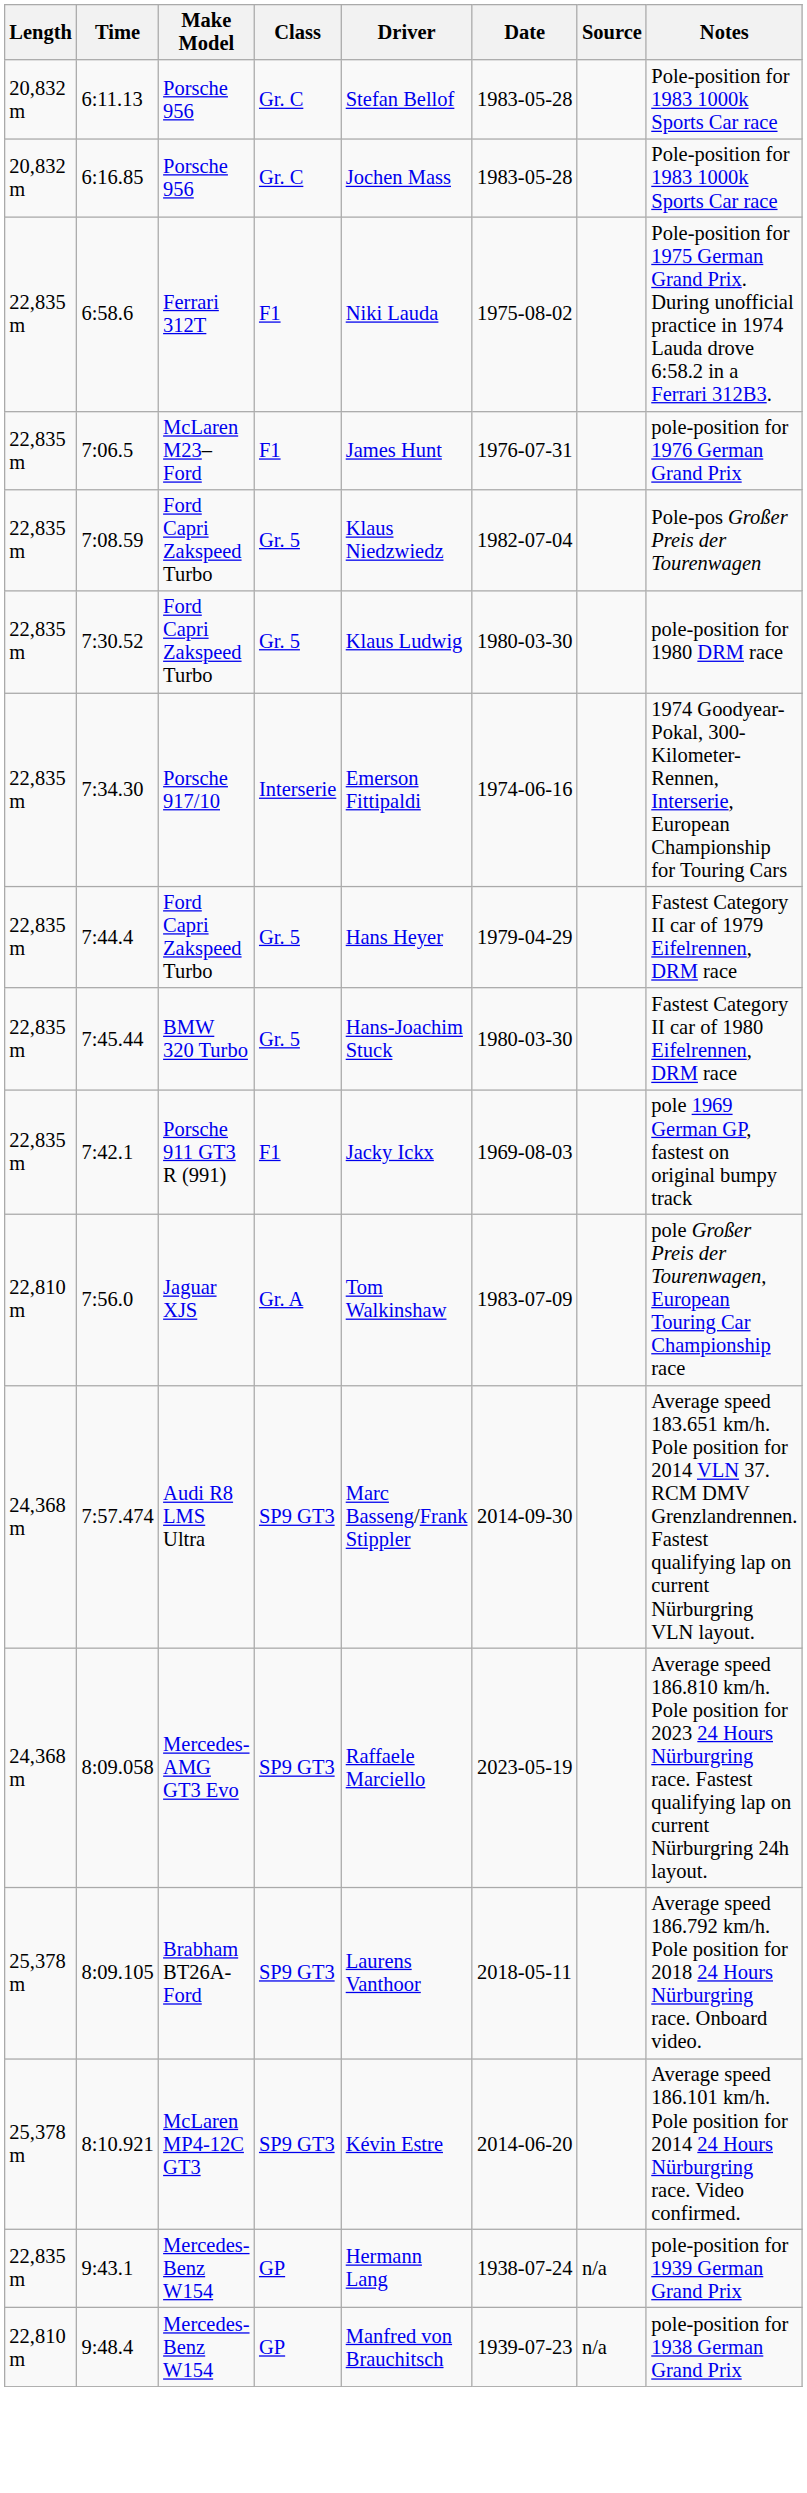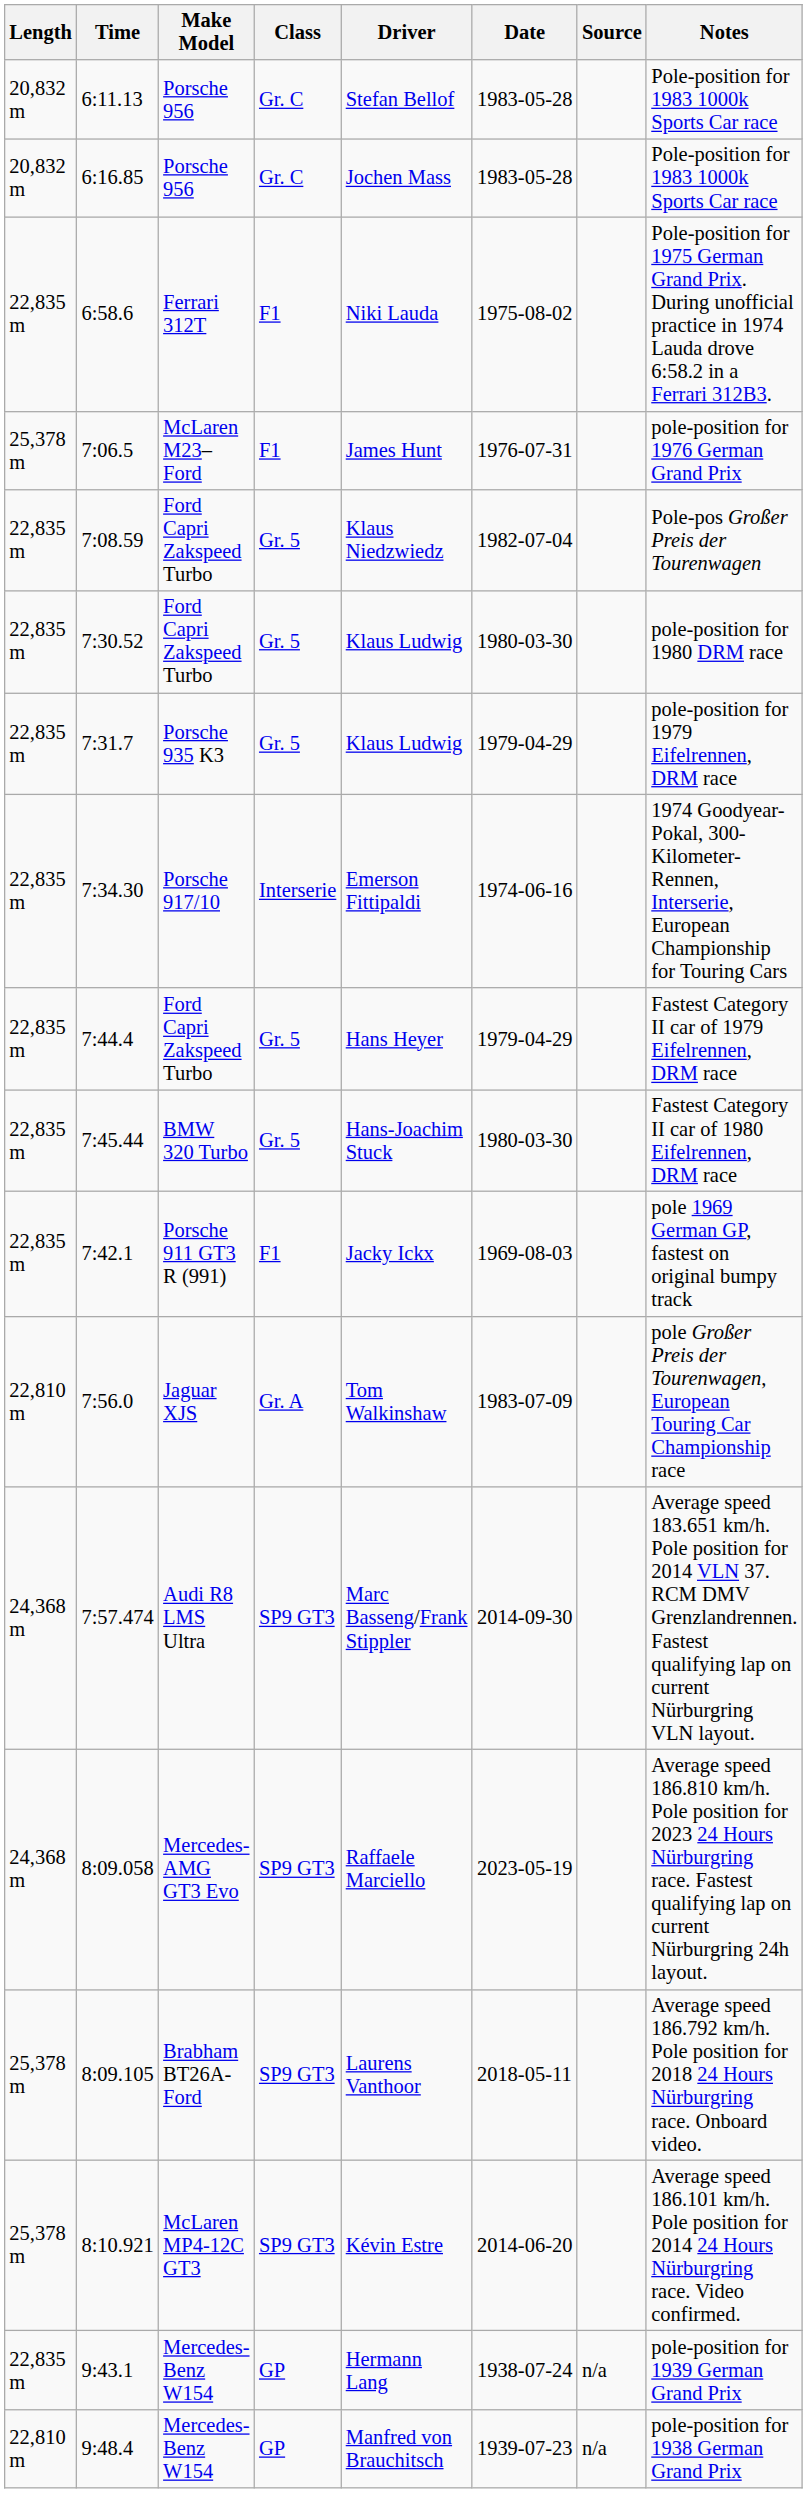 <table class="wikitable sortable">
 <tr>
 <th>Length</th>
 <th>Time</th>
 <th>Make Model</th>
 <th>Class</th>
 <th>Driver</th>
 <th>Date</th>
 <th>Source</th>
 <th>Notes</th>
 </tr>
 <tr>
 <td>20,832 m</td>
 <td>6:11.13</td>
 <td><a href='#'>Porsche 956</a></td>
 <td><a href='#'>Gr. C</a></td>
 <td><a href='#'>Stefan Bellof</a></td>
 <td style="white-space: nowrap;">1983-05-28</td>
 <td></td>
 <td>Pole-position for <a href='#'>1983 1000k Sports Car race</a></td>
 </tr>
 <tr>
 <td>20,832 m</td>
 <td>6:16.85</td>
 <td><a href='#'>Porsche 956</a></td>
 <td><a href='#'>Gr. C</a></td>
 <td><a href='#'>Jochen Mass</a></td>
 <td>1983-05-28</td>
 <td></td>
 <td>Pole-position for <a href='#'>1983 1000k Sports Car race</a></td>
 </tr>
 <tr>
 <td>22,835 m</td>
 <td>6:58.6</td>
 <td><a href='#'>Ferrari 312T</a></td>
 <td><a href='#'>F1</a></td>
 <td><a href='#'>Niki Lauda</a></td>
 <td>1975-08-02</td>
 <td></td>
 <td>Pole-position for <a href='#'>1975 German Grand Prix</a>. During unofficial practice in 1974 Lauda drove 6:58.2 in a <a href='#'>Ferrari 312B3</a>.</td>
 </tr>
 <tr>
-<td>22,835 m</td>
+<td>25,378 m</td>
 <td>7:06.5</td>
 <td><a href='#'>McLaren M23</a>–<a href='#'>Ford</a></td>
 <td><a href='#'>F1</a></td>
 <td><a href='#'>James Hunt</a></td>
 <td>1976-07-31</td>
 <td></td>
 <td>pole-position for <a href='#'>1976 German Grand Prix</a></td>
 </tr>
 <tr>
 <td>22,835 m</td>
 <td>7:08.59</td>
 <td><a href='#'>Ford Capri</a> <a href='#'>Zakspeed</a> Turbo</td>
 <td><a href='#'>Gr. 5</a></td>
 <td><a href='#'>Klaus Niedzwiedz</a></td>
 <td>1982-07-04</td>
 <td></td>
 <td>Pole-pos <em>Großer Preis der Tourenwagen</em></td>
 </tr>
 <tr>
 <td>22,835 m</td>
 <td>7:30.52</td>
 <td><a href='#'>Ford Capri</a> <a href='#'>Zakspeed</a> Turbo</td>
 <td><a href='#'>Gr. 5</a></td>
 <td><a href='#'>Klaus Ludwig</a></td>
 <td>1980-03-30</td>
 <td></td>
 <td>pole-position for 1980 <a href='#'>DRM</a> race</td>
+</tr>
+<tr>
+<td>22,835 m</td>
+<td>7:31.7</td>
+<td><a href='#'>Porsche 935</a> K3</td>
+<td><a href='#'>Gr. 5</a></td>
+<td><a href='#'>Klaus Ludwig</a></td>
+<td>1979-04-29</td>
+<td></td>
+<td>pole-position for 1979 <a href='#'>Eifelrennen</a>, <a href='#'>DRM</a> race</td>
 </tr>
 <tr>
 <td>22,835 m</td>
 <td>7:34.30</td>
 <td><a href='#'>Porsche 917/10</a></td>
 <td><a href='#'>Interserie</a></td>
 <td><a href='#'>Emerson Fittipaldi</a></td>
 <td>1974-06-16</td>
 <td></td>
 <td>1974 Goodyear-Pokal, 300-Kilometer-Rennen, <a href='#'>Interserie</a>, European Championship for Touring Cars</td>
 </tr>
 <tr>
 <td>22,835 m</td>
 <td>7:44.4</td>
 <td><a href='#'>Ford Capri</a> <a href='#'>Zakspeed</a> Turbo</td>
 <td><a href='#'>Gr. 5</a></td>
 <td><a href='#'>Hans Heyer</a></td>
 <td>1979-04-29</td>
 <td></td>
 <td>Fastest Category II car of 1979 <a href='#'>Eifelrennen</a>, <a href='#'>DRM</a> race</td>
 </tr>
 <tr>
 <td>22,835 m</td>
 <td>7:45.44</td>
 <td><a href='#'>BMW 320 Turbo</a></td>
 <td><a href='#'>Gr. 5</a></td>
 <td><a href='#'>Hans-Joachim Stuck</a></td>
 <td>1980-03-30</td>
 <td></td>
 <td>Fastest Category II car of 1980 <a href='#'>Eifelrennen</a>, <a href='#'>DRM</a> race</td>
 </tr>
 <tr>
 <td>22,835 m</td>
 <td>7:42.1</td>
 <td><a href='#'>Porsche 911 GT3</a> R (991)</td>
 <td><a href='#'>F1</a></td>
 <td><a href='#'>Jacky Ickx</a></td>
 <td>1969-08-03</td>
 <td></td>
 <td>pole <a href='#'>1969 German GP</a>, fastest on original bumpy track</td>
 </tr>
 <tr>
 <td>22,810 m</td>
 <td>7:56.0</td>
 <td><a href='#'>Jaguar XJS</a></td>
 <td><a href='#'>Gr. A</a></td>
 <td><a href='#'>Tom Walkinshaw</a></td>
 <td>1983-07-09</td>
 <td></td>
 <td>pole <em>Großer Preis der Tourenwagen</em>, <a href='#'>European Touring Car Championship</a> race</td>
 </tr>
 <tr>
 <td>24,368 m</td>
 <td>7:57.474</td>
 <td><a href='#'>Audi R8 LMS</a> Ultra</td>
 <td><a href='#'>SP9 GT3</a></td>
 <td><a href='#'>Marc Basseng</a>/<a href='#'>Frank Stippler</a></td>
 <td>2014-09-30</td>
 <td></td>
 <td>Average speed 183.651 km/h. Pole position for 2014 <a href='#'>VLN</a> 37. RCM DMV Grenzlandrennen. Fastest qualifying lap on current Nürburgring VLN layout.</td>
 </tr>
 <tr>
 <td>24,368 m</td>
 <td>8:09.058</td>
 <td><a href='#'>Mercedes-AMG GT3 Evo</a></td>
 <td><a href='#'>SP9 GT3</a></td>
 <td><a href='#'>Raffaele Marciello</a></td>
 <td>2023-05-19</td>
 <td></td>
 <td>Average speed 186.810 km/h. Pole position for 2023 <a href='#'>24 Hours Nürburgring</a> race. Fastest qualifying lap on current Nürburgring 24h layout.</td>
 </tr>
 <tr>
 <td>25,378 m</td>
 <td>8:09.105</td>
 <td><a href='#'>Brabham</a> BT26A-<a href='#'>Ford</a></td>
 <td><a href='#'>SP9 GT3</a></td>
 <td><a href='#'>Laurens Vanthoor</a></td>
 <td>2018-05-11</td>
 <td></td>
 <td>Average speed 186.792 km/h. Pole position for 2018 <a href='#'>24 Hours Nürburgring</a> race. Onboard video.</td>
 </tr>
 <tr>
 <td>25,378 m</td>
 <td>8:10.921</td>
 <td><a href='#'>McLaren MP4-12C GT3</a></td>
 <td><a href='#'>SP9 GT3</a></td>
 <td><a href='#'>Kévin Estre</a></td>
 <td>2014-06-20</td>
 <td></td>
 <td>Average speed 186.101 km/h. Pole position for 2014 <a href='#'>24 Hours Nürburgring</a> race. Video confirmed.</td>
 </tr>
 <tr>
 <td>22,835 m</td>
 <td>9:43.1</td>
 <td><a href='#'>Mercedes-Benz W154</a></td>
 <td><a href='#'>GP</a></td>
 <td><a href='#'>Hermann Lang</a></td>
 <td>1938-07-24</td>
 <td>n/a</td>
 <td>pole-position for <a href='#'>1939 German Grand Prix</a></td>
 </tr>
 <tr>
 <td>22,810 m</td>
 <td>9:48.4</td>
 <td><a href='#'>Mercedes-Benz W154</a></td>
 <td><a href='#'>GP</a></td>
 <td><a href='#'>Manfred von Brauchitsch</a></td>
 <td>1939-07-23</td>
 <td>n/a</td>
 <td>pole-position for <a href='#'>1938 German Grand Prix</a></td>
 </tr>
 </table>
